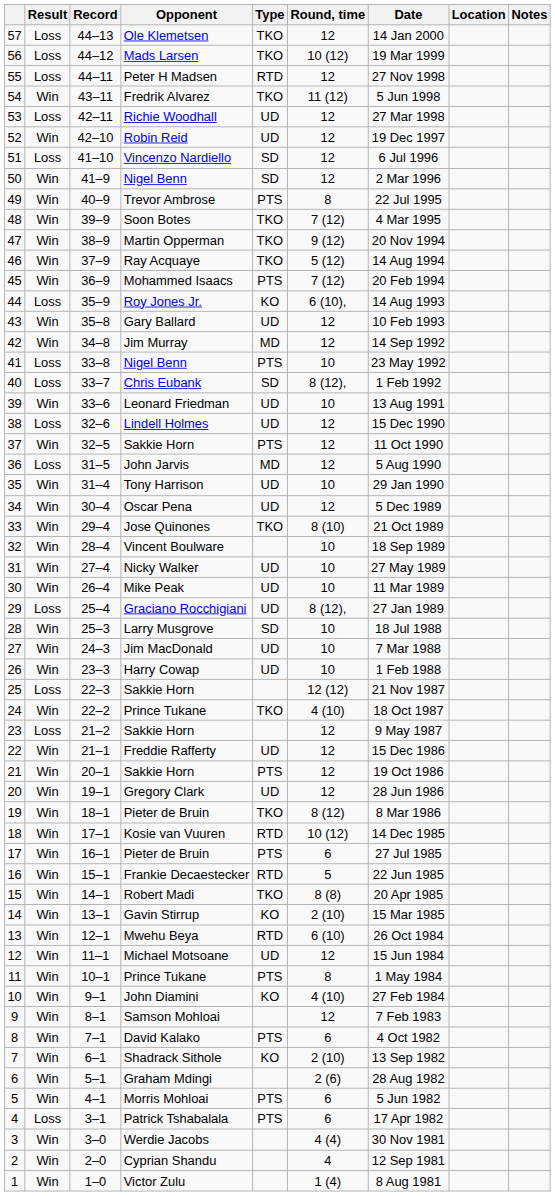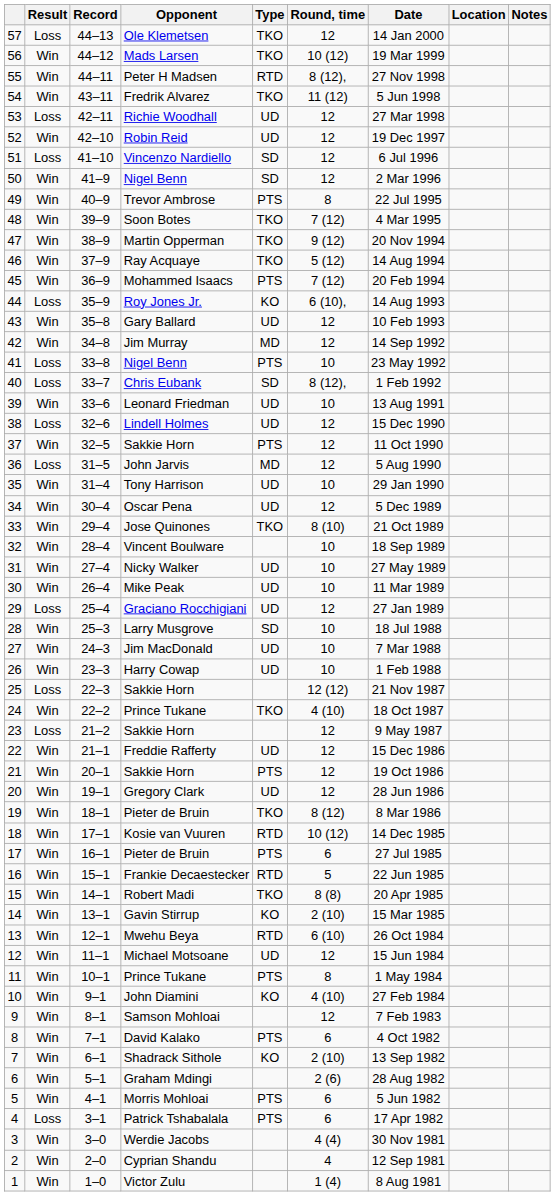 <table class="wikitable" style="text-align:center; font-size:95%">
 <tr>
 <th></th>
 <th>Result</th>
 <th>Record</th>
 <th>Opponent</th>
 <th>Type</th>
 <th>Round, time</th>
 <th>Date</th>
 <th>Location</th>
 <th>Notes</th>
 </tr>
 <tr>
 <td>57</td>
 <td>Loss</td>
 <td>44–13</td>
 <td style="text-align:left;"><a href='#'>Ole Klemetsen</a></td>
 <td>TKO</td>
 <td>12</td>
 <td>14 Jan 2000</td>
 <td style="text-align:left;"></td>
 <td style="text-align:left;"></td>
 </tr>
 <tr>
 <td>56</td>
-<td>Loss</td>
+<td>Win</td>
 <td>44–12</td>
 <td style="text-align:left;"><a href='#'>Mads Larsen</a></td>
 <td>TKO</td>
 <td>10 (12)</td>
 <td>19 Mar 1999</td>
 <td style="text-align:left;"></td>
 <td style="text-align:left;"></td>
 </tr>
 <tr>
 <td>55</td>
-<td>Loss</td>
+<td>Win</td>
 <td>44–11</td>
 <td style="text-align:left;">Peter H Madsen</td>
 <td>RTD</td>
-<td>12</td>
+<td>8 (12), </td>
 <td>27 Nov 1998</td>
 <td style="text-align:left;"></td>
 <td style="text-align:left;"></td>
 </tr>
 <tr>
 <td>54</td>
 <td>Win</td>
 <td>43–11</td>
 <td style="text-align:left;">Fredrik Alvarez</td>
 <td>TKO</td>
 <td>11 (12)</td>
 <td>5 Jun 1998</td>
 <td style="text-align:left;"></td>
 <td style="text-align:left;"></td>
 </tr>
 <tr>
 <td>53</td>
 <td>Loss</td>
 <td>42–11</td>
 <td style="text-align:left;"><a href='#'>Richie Woodhall</a></td>
 <td>UD</td>
 <td>12</td>
 <td>27 Mar 1998</td>
 <td style="text-align:left;"></td>
 <td style="text-align:left;"></td>
 </tr>
 <tr>
 <td>52</td>
 <td>Win</td>
 <td>42–10</td>
 <td style="text-align:left;"><a href='#'>Robin Reid</a></td>
 <td>UD</td>
 <td>12</td>
 <td>19 Dec 1997</td>
 <td style="text-align:left;"></td>
 <td style="text-align:left;"></td>
 </tr>
 <tr>
 <td>51</td>
 <td>Loss</td>
 <td>41–10</td>
 <td style="text-align:left;"><a href='#'>Vincenzo Nardiello</a></td>
 <td>SD</td>
 <td>12</td>
 <td>6 Jul 1996</td>
 <td style="text-align:left;"></td>
 <td style="text-align:left;"></td>
 </tr>
 <tr>
 <td>50</td>
 <td>Win</td>
 <td>41–9</td>
 <td style="text-align:left;"><a href='#'>Nigel Benn</a></td>
 <td>SD</td>
 <td>12</td>
 <td>2 Mar 1996</td>
 <td style="text-align:left;"></td>
 <td style="text-align:left;"></td>
 </tr>
 <tr>
 <td>49</td>
 <td>Win</td>
 <td>40–9</td>
 <td style="text-align:left;">Trevor Ambrose</td>
 <td>PTS</td>
 <td>8</td>
 <td>22 Jul 1995</td>
 <td style="text-align:left;"></td>
 <td></td>
 </tr>
 <tr>
 <td>48</td>
 <td>Win</td>
 <td>39–9</td>
 <td style="text-align:left;">Soon Botes</td>
 <td>TKO</td>
 <td>7 (12)</td>
 <td>4 Mar 1995</td>
 <td style="text-align:left;"></td>
 <td style="text-align:left;"></td>
 </tr>
 <tr>
 <td>47</td>
 <td>Win</td>
 <td>38–9</td>
 <td style="text-align:left;">Martin Opperman</td>
 <td>TKO</td>
 <td>9 (12)</td>
 <td>20 Nov 1994</td>
 <td style="text-align:left;"></td>
 <td style="text-align:left;"></td>
 </tr>
 <tr>
 <td>46</td>
 <td>Win</td>
 <td>37–9</td>
 <td style="text-align:left;">Ray Acquaye</td>
 <td>TKO</td>
 <td>5 (12)</td>
 <td>14 Aug 1994</td>
 <td style="text-align:left;"></td>
 <td style="text-align:left;"></td>
 </tr>
 <tr>
 <td>45</td>
 <td>Win</td>
 <td>36–9</td>
 <td style="text-align:left;">Mohammed Isaacs</td>
 <td>PTS</td>
 <td>7 (12)</td>
 <td>20 Feb 1994</td>
 <td style="text-align:left;"></td>
 <td style="text-align:left;"></td>
 </tr>
 <tr>
 <td>44</td>
 <td>Loss</td>
 <td>35–9</td>
 <td style="text-align:left;"><a href='#'>Roy Jones Jr.</a></td>
 <td>KO</td>
 <td>6 (10), </td>
 <td>14 Aug 1993</td>
 <td style="text-align:left;"></td>
 <td></td>
 </tr>
 <tr>
 <td>43</td>
 <td>Win</td>
 <td>35–8</td>
 <td style="text-align:left;">Gary Ballard</td>
 <td>UD</td>
 <td>12</td>
 <td>10 Feb 1993</td>
 <td style="text-align:left;"></td>
 <td style="text-align:left;"></td>
 </tr>
 <tr>
 <td>42</td>
 <td>Win</td>
 <td>34–8</td>
 <td style="text-align:left;">Jim Murray</td>
 <td>MD</td>
 <td>12</td>
 <td>14 Sep 1992</td>
 <td style="text-align:left;"></td>
 <td style="text-align:left;"></td>
 </tr>
 <tr>
 <td>41</td>
 <td>Loss</td>
 <td>33–8</td>
 <td style="text-align:left;"><a href='#'>Nigel Benn</a></td>
 <td>PTS</td>
 <td>10</td>
 <td>23 May 1992</td>
 <td style="text-align:left;"></td>
 <td></td>
 </tr>
 <tr>
 <td>40</td>
 <td>Loss</td>
 <td>33–7</td>
 <td style="text-align:left;"><a href='#'>Chris Eubank</a></td>
 <td>SD</td>
 <td>8 (12), </td>
 <td>1 Feb 1992</td>
 <td style="text-align:left;"></td>
 <td style="text-align:left;"></td>
 </tr>
 <tr>
 <td>39</td>
 <td>Win</td>
 <td>33–6</td>
 <td style="text-align:left;">Leonard Friedman</td>
 <td>UD</td>
 <td>10</td>
 <td>13 Aug 1991</td>
 <td style="text-align:left;"></td>
 <td></td>
 </tr>
 <tr>
 <td>38</td>
 <td>Loss</td>
 <td>32–6</td>
 <td style="text-align:left;"><a href='#'>Lindell Holmes</a></td>
 <td>UD</td>
 <td>12</td>
 <td>15 Dec 1990</td>
 <td style="text-align:left;"></td>
 <td style="text-align:left;"></td>
 </tr>
 <tr>
 <td>37</td>
 <td>Win</td>
 <td>32–5</td>
 <td style="text-align:left;">Sakkie Horn</td>
 <td>PTS</td>
 <td>12</td>
 <td>11 Oct 1990</td>
 <td style="text-align:left;"></td>
 <td style="text-align:left;"></td>
 </tr>
 <tr>
 <td>36</td>
 <td>Loss</td>
 <td>31–5</td>
 <td style="text-align:left;">John Jarvis</td>
 <td>MD</td>
 <td>12</td>
 <td>5 Aug 1990</td>
 <td style="text-align:left;"></td>
 <td style="text-align:left;"></td>
 </tr>
 <tr>
 <td>35</td>
 <td>Win</td>
 <td>31–4</td>
 <td style="text-align:left;">Tony Harrison</td>
 <td>UD</td>
 <td>10</td>
 <td>29 Jan 1990</td>
 <td style="text-align:left;"></td>
 <td></td>
 </tr>
 <tr>
 <td>34</td>
 <td>Win</td>
 <td>30–4</td>
 <td style="text-align:left;">Oscar Pena</td>
 <td>UD</td>
 <td>12</td>
 <td>5 Dec 1989</td>
 <td style="text-align:left;"></td>
 <td></td>
 </tr>
 <tr>
 <td>33</td>
 <td>Win</td>
 <td>29–4</td>
 <td style="text-align:left;">Jose Quinones</td>
 <td>TKO</td>
 <td>8 (10)</td>
 <td>21 Oct 1989</td>
 <td style="text-align:left;"></td>
 <td></td>
 </tr>
 <tr>
 <td>32</td>
 <td>Win</td>
 <td>28–4</td>
 <td style="text-align:left;">Vincent Boulware</td>
 <td></td>
 <td>10</td>
 <td>18 Sep 1989</td>
 <td style="text-align:left;"></td>
 <td></td>
 </tr>
 <tr>
 <td>31</td>
 <td>Win</td>
 <td>27–4</td>
 <td style="text-align:left;">Nicky Walker</td>
 <td>UD</td>
 <td>10</td>
 <td>27 May 1989</td>
 <td style="text-align:left;"></td>
 <td></td>
 </tr>
 <tr>
 <td>30</td>
 <td>Win</td>
 <td>26–4</td>
 <td style="text-align:left;">Mike Peak</td>
 <td>UD</td>
 <td>10</td>
 <td>11 Mar 1989</td>
 <td style="text-align:left;"></td>
 <td></td>
 </tr>
 <tr>
 <td>29</td>
 <td>Loss</td>
 <td>25–4</td>
 <td style="text-align:left;"><a href='#'>Graciano Rocchigiani</a></td>
 <td>UD</td>
-<td>8 (12), </td>
+<td>12</td>
 <td>27 Jan 1989</td>
 <td style="text-align:left;"></td>
 <td style="text-align:left;"></td>
 </tr>
 <tr>
 <td>28</td>
 <td>Win</td>
 <td>25–3</td>
 <td style="text-align:left;">Larry Musgrove</td>
 <td>SD</td>
 <td>10</td>
 <td>18 Jul 1988</td>
 <td style="text-align:left;"></td>
 <td></td>
 </tr>
 <tr>
 <td>27</td>
 <td>Win</td>
 <td>24–3</td>
 <td style="text-align:left;">Jim MacDonald</td>
 <td>UD</td>
 <td>10</td>
 <td>7 Mar 1988</td>
 <td style="text-align:left;"></td>
 <td></td>
 </tr>
 <tr>
 <td>26</td>
 <td>Win</td>
 <td>23–3</td>
 <td style="text-align:left;">Harry Cowap</td>
 <td>UD</td>
 <td>10</td>
 <td>1 Feb 1988</td>
 <td style="text-align:left;"></td>
 <td></td>
 </tr>
 <tr>
 <td>25</td>
 <td>Loss</td>
 <td>22–3</td>
 <td style="text-align:left;">Sakkie Horn</td>
 <td></td>
 <td>12 (12)</td>
 <td>21 Nov 1987</td>
 <td style="text-align:left;"></td>
 <td style="text-align:left;"></td>
 </tr>
 <tr>
 <td>24</td>
 <td>Win</td>
 <td>22–2</td>
 <td style="text-align:left;">Prince Tukane</td>
 <td>TKO</td>
 <td>4 (10)</td>
 <td>18 Oct 1987</td>
 <td style="text-align:left;"></td>
 <td></td>
 </tr>
 <tr>
 <td>23</td>
 <td>Loss</td>
 <td>21–2</td>
 <td style="text-align:left;">Sakkie Horn</td>
 <td></td>
 <td>12</td>
 <td>9 May 1987</td>
 <td style="text-align:left;"></td>
 <td style="text-align:left;"></td>
 </tr>
 <tr>
 <td>22</td>
 <td>Win</td>
 <td>21–1</td>
 <td style="text-align:left;">Freddie Rafferty</td>
 <td>UD</td>
 <td>12</td>
 <td>15 Dec 1986</td>
 <td style="text-align:left;"></td>
 <td style="text-align:left;"></td>
 </tr>
 <tr>
 <td>21</td>
 <td>Win</td>
 <td>20–1</td>
 <td style="text-align:left;">Sakkie Horn</td>
 <td>PTS</td>
 <td>12</td>
 <td>19 Oct 1986</td>
 <td style="text-align:left;"></td>
 <td style="text-align:left;"></td>
 </tr>
 <tr>
 <td>20</td>
 <td>Win</td>
 <td>19–1</td>
 <td style="text-align:left;">Gregory Clark</td>
 <td>UD</td>
 <td>12</td>
 <td>28 Jun 1986</td>
 <td style="text-align:left;"></td>
 <td style="text-align:left;"></td>
 </tr>
 <tr>
 <td>19</td>
 <td>Win</td>
 <td>18–1</td>
 <td style="text-align:left;">Pieter de Bruin</td>
 <td>TKO</td>
 <td>8 (12)</td>
 <td>8 Mar 1986</td>
 <td style="text-align:left;"></td>
 <td style="text-align:left;"></td>
 </tr>
 <tr>
 <td>18</td>
 <td>Win</td>
 <td>17–1</td>
 <td style="text-align:left;">Kosie van Vuuren</td>
 <td>RTD</td>
 <td>10 (12)</td>
 <td>14 Dec 1985</td>
 <td style="text-align:left;"></td>
 <td style="text-align:left;"></td>
 </tr>
 <tr>
 <td>17</td>
 <td>Win</td>
 <td>16–1</td>
 <td style="text-align:left;">Pieter de Bruin</td>
 <td>PTS</td>
 <td>6</td>
 <td>27 Jul 1985</td>
 <td style="text-align:left;"></td>
 <td></td>
 </tr>
 <tr>
 <td>16</td>
 <td>Win</td>
 <td>15–1</td>
 <td style="text-align:left;">Frankie Decaestecker</td>
 <td>RTD</td>
 <td>5</td>
 <td>22 Jun 1985</td>
 <td style="text-align:left;"></td>
 <td></td>
 </tr>
 <tr>
 <td>15</td>
 <td>Win</td>
 <td>14–1</td>
 <td style="text-align:left;">Robert Madi</td>
 <td>TKO</td>
 <td>8 (8)</td>
 <td>20 Apr 1985</td>
 <td style="text-align:left;"></td>
 <td></td>
 </tr>
 <tr>
 <td>14</td>
 <td>Win</td>
 <td>13–1</td>
 <td style="text-align:left;">Gavin Stirrup</td>
 <td>KO</td>
 <td>2 (10)</td>
 <td>15 Mar 1985</td>
 <td style="text-align:left;"></td>
 <td></td>
 </tr>
 <tr>
 <td>13</td>
 <td>Win</td>
 <td>12–1</td>
 <td style="text-align:left;">Mwehu Beya</td>
 <td>RTD</td>
 <td>6 (10)</td>
 <td>26 Oct 1984</td>
 <td style="text-align:left;"></td>
 <td></td>
 </tr>
 <tr>
 <td>12</td>
 <td>Win</td>
 <td>11–1</td>
 <td style="text-align:left;">Michael Motsoane</td>
 <td>UD</td>
 <td>12</td>
 <td>15 Jun 1984</td>
 <td style="text-align:left;"></td>
 <td style="text-align:left;"></td>
 </tr>
 <tr>
 <td>11</td>
 <td>Win</td>
 <td>10–1</td>
 <td style="text-align:left;">Prince Tukane</td>
 <td>PTS</td>
 <td>8</td>
 <td>1 May 1984</td>
 <td style="text-align:left;"></td>
 <td></td>
 </tr>
 <tr>
 <td>10</td>
 <td>Win</td>
 <td>9–1</td>
 <td style="text-align:left;">John Diamini</td>
 <td>KO</td>
 <td>4 (10)</td>
 <td>27 Feb 1984</td>
 <td style="text-align:left;"></td>
 <td></td>
 </tr>
 <tr>
 <td>9</td>
 <td>Win</td>
 <td>8–1</td>
 <td style="text-align:left;">Samson Mohloai</td>
 <td></td>
 <td>12</td>
 <td>7 Feb 1983</td>
 <td style="text-align:left;"></td>
 <td style="text-align:left;"></td>
 </tr>
 <tr>
 <td>8</td>
 <td>Win</td>
 <td>7–1</td>
 <td style="text-align:left;">David Kalako</td>
 <td>PTS</td>
 <td>6</td>
 <td>4 Oct 1982</td>
 <td style="text-align:left;"></td>
 <td></td>
 </tr>
 <tr>
 <td>7</td>
 <td>Win</td>
 <td>6–1</td>
 <td style="text-align:left;">Shadrack Sithole</td>
 <td>KO</td>
 <td>2 (10)</td>
 <td>13 Sep 1982</td>
 <td style="text-align:left;"></td>
 <td style="text-align:left;"></td>
 </tr>
 <tr>
 <td>6</td>
 <td>Win</td>
 <td>5–1</td>
 <td style="text-align:left;">Graham Mdingi</td>
 <td></td>
 <td>2 (6)</td>
 <td>28 Aug 1982</td>
 <td style="text-align:left;"></td>
 <td></td>
 </tr>
 <tr>
 <td>5</td>
 <td>Win</td>
 <td>4–1</td>
 <td style="text-align:left;">Morris Mohloai</td>
 <td>PTS</td>
 <td>6</td>
 <td>5 Jun 1982</td>
 <td style="text-align:left;"></td>
 <td></td>
 </tr>
 <tr>
 <td>4</td>
 <td>Loss</td>
 <td>3–1</td>
 <td style="text-align:left;">Patrick Tshabalala</td>
 <td>PTS</td>
 <td>6</td>
 <td>17 Apr 1982</td>
 <td style="text-align:left;"></td>
 <td></td>
 </tr>
 <tr>
 <td>3</td>
 <td>Win</td>
 <td>3–0</td>
 <td style="text-align:left;">Werdie Jacobs</td>
 <td></td>
 <td>4 (4)</td>
 <td>30 Nov 1981</td>
 <td style="text-align:left;"></td>
 <td></td>
 </tr>
 <tr>
 <td>2</td>
 <td>Win</td>
 <td>2–0</td>
 <td style="text-align:left;">Cyprian Shandu</td>
 <td></td>
 <td>4</td>
 <td>12 Sep 1981</td>
 <td style="text-align:left;"></td>
 <td></td>
 </tr>
 <tr>
 <td>1</td>
 <td>Win</td>
 <td>1–0</td>
 <td style="text-align:left;">Victor Zulu</td>
 <td></td>
 <td>1 (4)</td>
 <td>8 Aug 1981</td>
 <td style="text-align:left;"></td>
 <td style="text-align:left;"></td>
 </tr>
 </table>
